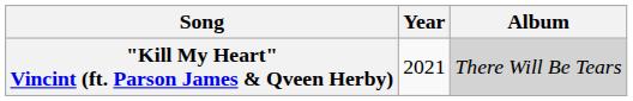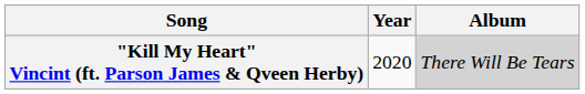 <table class="wikitable plainrowheaders" style="text-align:center;" border="1">
 <tr>
 <th scope="col">Song</th>
 <th scope="col">Year</th>
 <th scope="col">Album</th>
 </tr>
 <tr>
 <th scope="row">"Kill My Heart" <br><span><a href='#'>Vincint</a> (ft. <a href='#'>Parson James</a> & Qveen Herby)</span></th>
-<td>2021</td>
+<td>2020</td>
 <td style="background: lightgrey;"><em>There Will Be Tears</em></td>
 </tr>
 </table>
